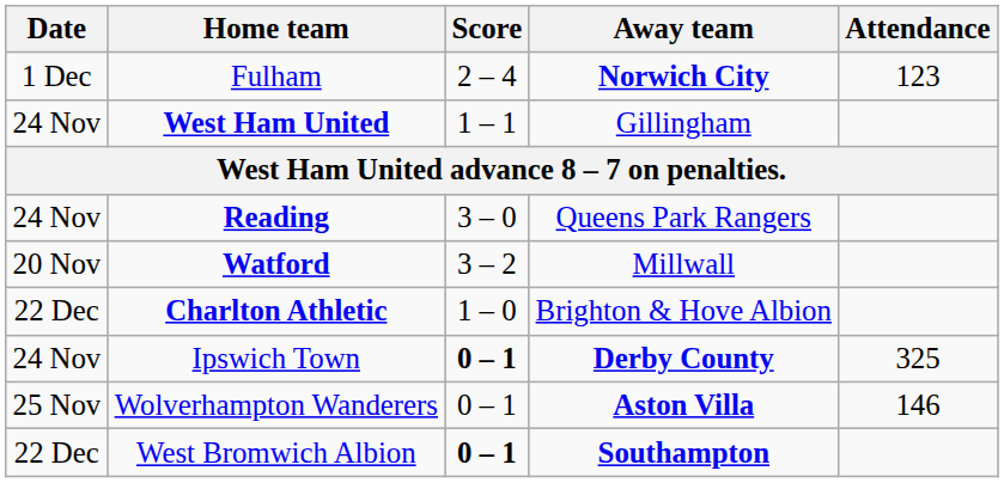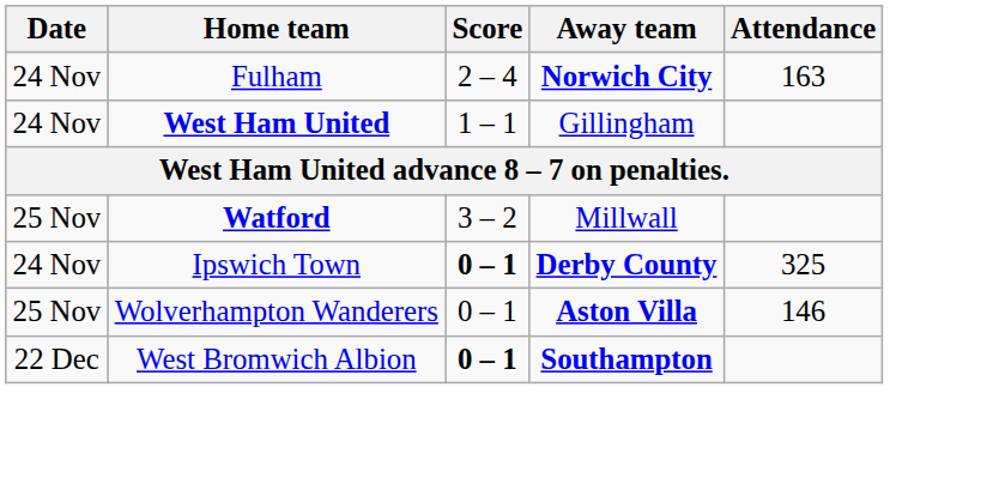 <table class="wikitable" style="text-align:center">
 <tr>
 <th>Date</th>
 <th>Home team</th>
 <th>Score</th>
 <th>Away team</th>
 <th>Attendance</th>
 </tr>
 <tr>
-<td>1 Dec</td>
+<td>24 Nov</td>
 <td><a href='#'>Fulham</a></td>
 <td>2 – 4</td>
 <td><strong><a href='#'>Norwich City</a></strong></td>
-<td>123</td>
+<td>163</td>
 </tr>
 <tr>
 <td>24 Nov</td>
 <td><strong><a href='#'>West Ham United</a></strong></td>
 <td>1 – 1</td>
 <td><a href='#'>Gillingham</a></td>
 <td></td>
 </tr>
 <tr>
 <th colspan="5">West Ham United advance 8 – 7 on penalties.</th>
 </tr>
 <tr>
-<td>24 Nov</td>
-<td><strong><a href='#'>Reading</a></strong></td>
-<td>3 – 0</td>
-<td><a href='#'>Queens Park Rangers</a></td>
-<td></td>
-</tr>
-<tr>
-<td>20 Nov</td>
+<td>25 Nov</td>
 <td><strong><a href='#'>Watford</a></strong></td>
 <td>3 – 2</td>
 <td><a href='#'>Millwall</a></td>
-<td></td>
-</tr>
-<tr>
-<td>22 Dec</td>
-<td><strong><a href='#'>Charlton Athletic</a></strong></td>
-<td>1 – 0</td>
-<td><a href='#'>Brighton & Hove Albion</a></td>
 <td></td>
 </tr>
 <tr>
 <td>24 Nov</td>
 <td><a href='#'>Ipswich Town</a></td>
 <td><strong>0 – 1</strong></td>
 <td><strong><a href='#'>Derby County</a></strong></td>
 <td>325</td>
 </tr>
 <tr>
 <td>25 Nov</td>
 <td><a href='#'>Wolverhampton Wanderers</a></td>
 <td>0 – 1</td>
 <td><strong><a href='#'>Aston Villa</a></strong></td>
 <td>146</td>
 </tr>
 <tr>
 <td>22 Dec</td>
 <td><a href='#'>West Bromwich Albion</a></td>
 <td><strong>0 – 1</strong></td>
 <td><strong><a href='#'>Southampton</a></strong></td>
 <td></td>
 </tr>
 </table>
